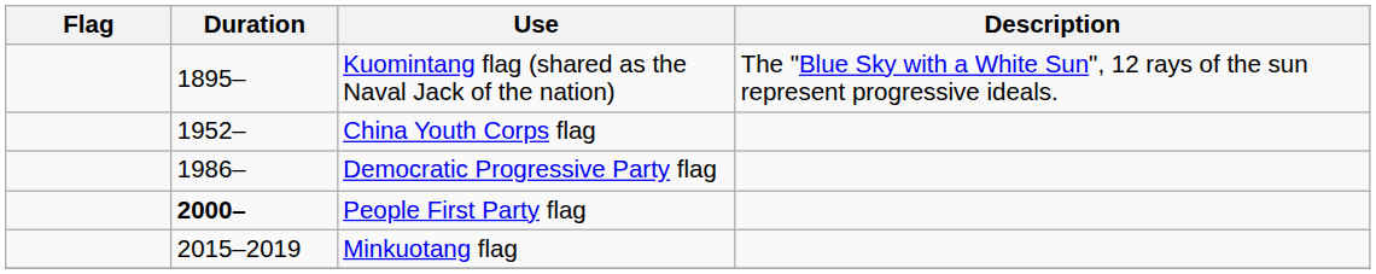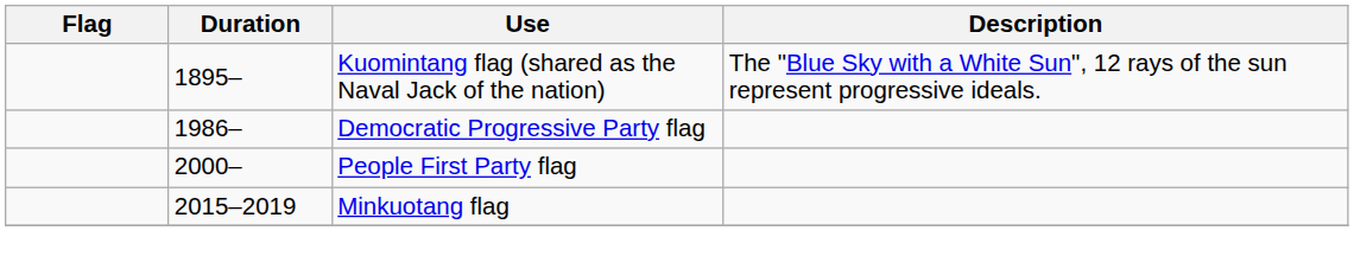 <table class="wikitable" width="100%">
 <tr>
 <th width="100px">Flag</th>
 <th width="100px">Duration</th>
 <th width="250px">Use</th>
 <th style="min-width:250px">Description</th>
 </tr>
 <tr>
 <td></td>
 <td>1895–</td>
 <td><a href='#'>Kuomintang</a> flag (shared as the Naval Jack of the nation)</td>
 <td>The "<a href='#'>Blue Sky with a White Sun</a>", 12 rays of the sun represent progressive ideals.</td>
 </tr>
 <tr>
 <td></td>
-<td>1952–</td>
-<td><a href='#'>China Youth Corps</a> flag</td>
-<td></td>
-</tr>
-<tr>
-<td></td>
 <td>1986–</td>
 <td><a href='#'>Democratic Progressive Party</a> flag</td>
 <td></td>
 </tr>
 <tr>
 <td></td>
-<td><strong>2000–</strong></td>
+<td>2000–</td>
 <td><a href='#'>People First Party</a> flag</td>
 <td></td>
 </tr>
 <tr>
 <td></td>
 <td>2015–2019</td>
 <td><a href='#'>Minkuotang</a> flag</td>
 <td></td>
 </tr>
 <tr>
 </tr>
 </table>
